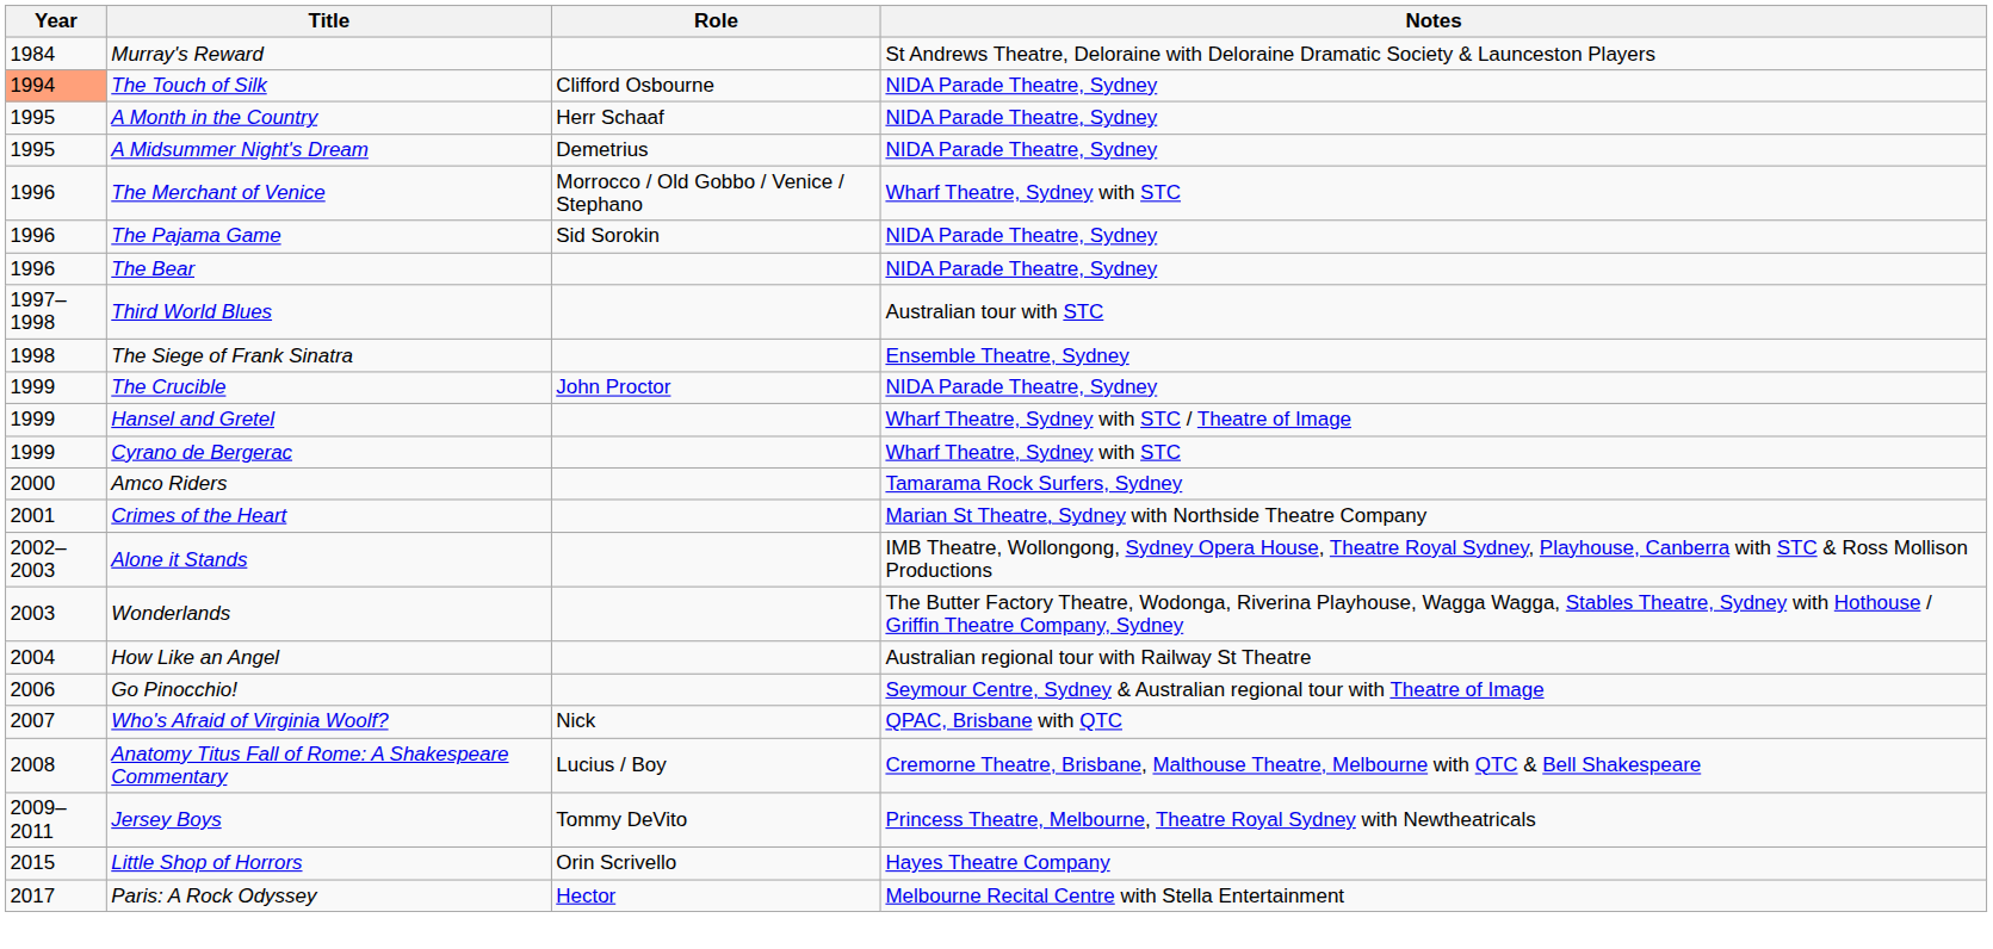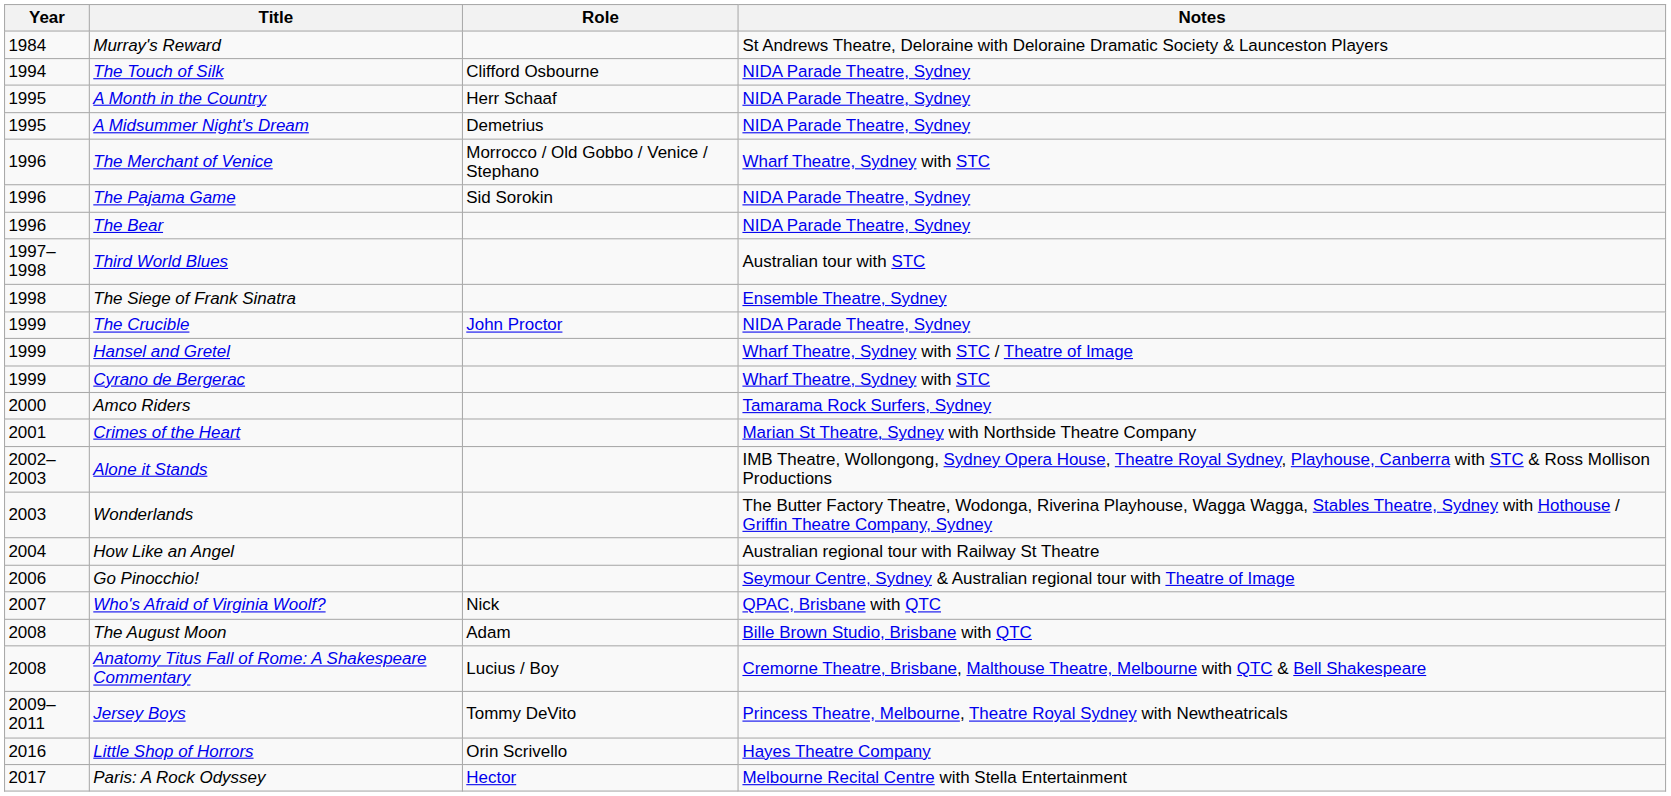 <table class="wikitable">
 <tr>
 <th>Year</th>
 <th>Title</th>
 <th>Role</th>
 <th>Notes</th>
 </tr>
 <tr>
 <td>1984</td>
 <td><em>Murray's Reward</em></td>
 <td></td>
 <td>St Andrews Theatre, Deloraine with Deloraine Dramatic Society & Launceston Players</td>
 </tr>
 <tr>
-<td style="background: lightsalmon;">1994</td>
+<td>1994</td>
 <td><em><a href='#'>The Touch of Silk</a></em></td>
 <td>Clifford Osbourne</td>
 <td><a href='#'>NIDA Parade Theatre, Sydney</a></td>
 </tr>
 <tr>
 <td>1995</td>
 <td><em><a href='#'>A Month in the Country</a></em></td>
 <td>Herr Schaaf</td>
 <td><a href='#'>NIDA Parade Theatre, Sydney</a></td>
 </tr>
 <tr>
 <td>1995</td>
 <td><em><a href='#'>A Midsummer Night's Dream</a></em></td>
 <td>Demetrius</td>
 <td><a href='#'>NIDA Parade Theatre, Sydney</a></td>
 </tr>
 <tr>
 <td>1996</td>
 <td><em><a href='#'>The Merchant of Venice</a></em></td>
 <td>Morrocco / Old Gobbo / Venice / Stephano</td>
 <td><a href='#'>Wharf Theatre, Sydney</a> with <a href='#'>STC</a></td>
 </tr>
 <tr>
 <td>1996</td>
 <td><em><a href='#'>The Pajama Game</a></em></td>
 <td>Sid Sorokin</td>
 <td><a href='#'>NIDA Parade Theatre, Sydney</a></td>
 </tr>
 <tr>
 <td>1996</td>
 <td><em><a href='#'>The Bear</a></em></td>
 <td></td>
 <td><a href='#'>NIDA Parade Theatre, Sydney</a></td>
 </tr>
 <tr>
 <td>1997–1998</td>
 <td><em><a href='#'>Third World Blues</a></em></td>
 <td></td>
 <td>Australian tour with <a href='#'>STC</a></td>
 </tr>
 <tr>
 <td>1998</td>
 <td><em>The Siege of Frank Sinatra</em></td>
 <td></td>
 <td><a href='#'>Ensemble Theatre, Sydney</a></td>
 </tr>
 <tr>
 <td>1999</td>
 <td><em><a href='#'>The Crucible</a></em></td>
 <td><a href='#'>John Proctor</a></td>
 <td><a href='#'>NIDA Parade Theatre, Sydney</a></td>
 </tr>
 <tr>
 <td>1999</td>
 <td><em><a href='#'>Hansel and Gretel</a></em></td>
 <td></td>
 <td><a href='#'>Wharf Theatre, Sydney</a> with <a href='#'>STC</a> / <a href='#'>Theatre of Image</a></td>
 </tr>
 <tr>
 <td>1999</td>
 <td><em><a href='#'>Cyrano de Bergerac</a></em></td>
 <td></td>
 <td><a href='#'>Wharf Theatre, Sydney</a> with <a href='#'>STC</a></td>
 </tr>
 <tr>
 <td>2000</td>
 <td><em>Amco Riders</em></td>
 <td></td>
 <td><a href='#'>Tamarama Rock Surfers, Sydney</a></td>
 </tr>
 <tr>
 <td>2001</td>
 <td><em><a href='#'>Crimes of the Heart</a></em></td>
 <td></td>
 <td><a href='#'>Marian St Theatre, Sydney</a> with Northside Theatre Company</td>
 </tr>
 <tr>
 <td>2002–2003</td>
 <td><em><a href='#'>Alone it Stands</a></em></td>
 <td></td>
 <td>IMB Theatre, Wollongong, <a href='#'>Sydney Opera House</a>, <a href='#'>Theatre Royal Sydney</a>, <a href='#'>Playhouse, Canberra</a> with <a href='#'>STC</a> & Ross Mollison Productions</td>
 </tr>
 <tr>
 <td>2003</td>
 <td><em>Wonderlands</em></td>
 <td></td>
 <td>The Butter Factory Theatre, Wodonga, Riverina Playhouse, Wagga Wagga, <a href='#'>Stables Theatre, Sydney</a> with <a href='#'>Hothouse</a> / <a href='#'>Griffin Theatre Company, Sydney</a></td>
 </tr>
 <tr>
 <td>2004</td>
 <td><em>How Like an Angel</em></td>
 <td></td>
 <td>Australian regional tour with Railway St Theatre</td>
 </tr>
 <tr>
 <td>2006</td>
 <td><em>Go Pinocchio!</em></td>
 <td></td>
 <td><a href='#'>Seymour Centre, Sydney</a> & Australian regional tour with <a href='#'>Theatre of Image</a></td>
 </tr>
 <tr>
 <td>2007</td>
 <td><em><a href='#'>Who's Afraid of Virginia Woolf?</a></em></td>
 <td>Nick</td>
 <td><a href='#'> QPAC, Brisbane</a> with <a href='#'>QTC</a></td>
 </tr>
 <tr>
 <td>2008</td>
+<td><em>The August Moon</em></td>
+<td>Adam</td>
+<td><a href='#'>Bille Brown Studio, Brisbane</a> with <a href='#'>QTC</a></td>
+</tr>
+<tr>
+<td>2008</td>
 <td><em><a href='#'>Anatomy Titus Fall of Rome: A Shakespeare Commentary</a></em></td>
 <td>Lucius / Boy</td>
 <td><a href='#'>Cremorne Theatre, Brisbane</a>, <a href='#'>Malthouse Theatre, Melbourne</a> with <a href='#'>QTC</a> & <a href='#'>Bell Shakespeare</a></td>
 </tr>
 <tr>
 <td>2009–2011</td>
 <td><em><a href='#'>Jersey Boys</a></em></td>
 <td>Tommy DeVito</td>
 <td><a href='#'>Princess Theatre, Melbourne</a>, <a href='#'>Theatre Royal Sydney</a> with Newtheatricals</td>
 </tr>
 <tr>
-<td>2015</td>
+<td>2016</td>
 <td><em><a href='#'>Little Shop of Horrors</a></em></td>
 <td>Orin Scrivello</td>
 <td><a href='#'>Hayes Theatre Company</a></td>
 </tr>
 <tr>
 <td>2017</td>
 <td><em>Paris: A Rock Odyssey</em></td>
 <td><a href='#'>Hector</a></td>
 <td><a href='#'>Melbourne Recital Centre</a> with Stella Entertainment</td>
 </tr>
 </table>
